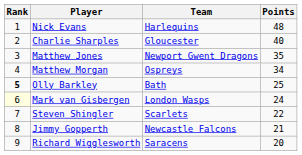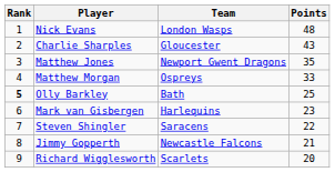 <table class="wikitable">
 <tr>
 <th>Rank</th>
 <th>Player</th>
 <th>Team</th>
 <th>Points</th>
 </tr>
 <tr>
 <td rowspan=1 align=center>1</td>
 <td> <a href='#'>Nick Evans</a></td>
-<td> <a href='#'>Harlequins</a></td>
+<td> <a href='#'>London Wasps</a></td>
 <td rowspan=1 align=center>48</td>
 </tr>
 <tr>
 <td rowspan=1 align=center>2</td>
 <td> <a href='#'>Charlie Sharples</a></td>
 <td> <a href='#'>Gloucester</a></td>
-<td rowspan=1 align=center>40</td>
+<td rowspan=1 align=center>43</td>
 </tr>
 <tr>
 <td rowspan=1 align=center>3</td>
 <td> <a href='#'>Matthew Jones</a></td>
 <td> <a href='#'>Newport Gwent Dragons</a></td>
 <td rowspan=1 align=center>35</td>
 </tr>
 <tr>
 <td rowspan=1 align=center>4</td>
 <td> <a href='#'>Matthew Morgan</a></td>
 <td> <a href='#'>Ospreys</a></td>
-<td rowspan=1 align=center>34</td>
+<td rowspan=1 align=center>33</td>
 </tr>
 <tr>
 <td rowspan=1 align=center><strong>5</strong></td>
 <td> <a href='#'>Olly Barkley</a></td>
 <td> <a href='#'>Bath</a></td>
 <td rowspan=1 align=center>25</td>
 </tr>
 <tr>
-<td rowspan=1 align=center style="background: lightyellow;">6</td>
+<td rowspan=1 align=center>6</td>
 <td> <a href='#'>Mark van Gisbergen</a></td>
-<td> <a href='#'>London Wasps</a></td>
-<td rowspan=1 align=center>24</td>
+<td> <a href='#'>Harlequins</a></td>
+<td rowspan=1 align=center>23</td>
 </tr>
 <tr>
 <td rowspan=1 align=center>7</td>
 <td> <a href='#'>Steven Shingler</a></td>
-<td> <a href='#'>Scarlets</a></td>
+<td> <a href='#'>Saracens</a></td>
 <td rowspan=1 align=center>22</td>
 </tr>
 <tr>
 <td rowspan=1 align=center>8</td>
 <td> <a href='#'>Jimmy Gopperth</a></td>
 <td> <a href='#'>Newcastle Falcons</a></td>
 <td rowspan=1 align=center>21</td>
 </tr>
 <tr>
 <td rowspan=1 align=center>9</td>
 <td> <a href='#'>Richard Wigglesworth</a></td>
-<td> <a href='#'>Saracens</a></td>
+<td> <a href='#'>Scarlets</a></td>
 <td rowspan=1 align=center>20</td>
 </tr>
 </table>
